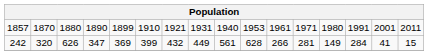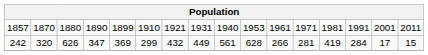 <table class="wikitable" style="margin: 0.5em auto; text-align: center;">
 <tr>
 <th colspan="16">Population</th>
 </tr>
 <tr>
 <td>1857</td>
 <td>1870</td>
 <td>1880</td>
 <td>1890</td>
 <td>1899</td>
 <td>1910</td>
 <td>1921</td>
 <td>1931</td>
 <td>1940</td>
 <td>1953</td>
 <td>1961</td>
 <td>1971</td>
-<td>1980</td>
+<td>1981</td>
 <td>1991</td>
 <td>2001</td>
 <td>2011</td>
 </tr>
 <tr>
 <td>242</td>
 <td>320</td>
 <td>626</td>
 <td>347</td>
 <td>369</td>
-<td>399</td>
+<td>299</td>
 <td>432</td>
 <td>449</td>
 <td>561</td>
 <td>628</td>
 <td>266</td>
 <td>281</td>
-<td>149</td>
+<td>419</td>
 <td>284</td>
-<td>41</td>
+<td>17</td>
 <td>15</td>
 </tr>
 <tr>
 </tr>
 </table>
